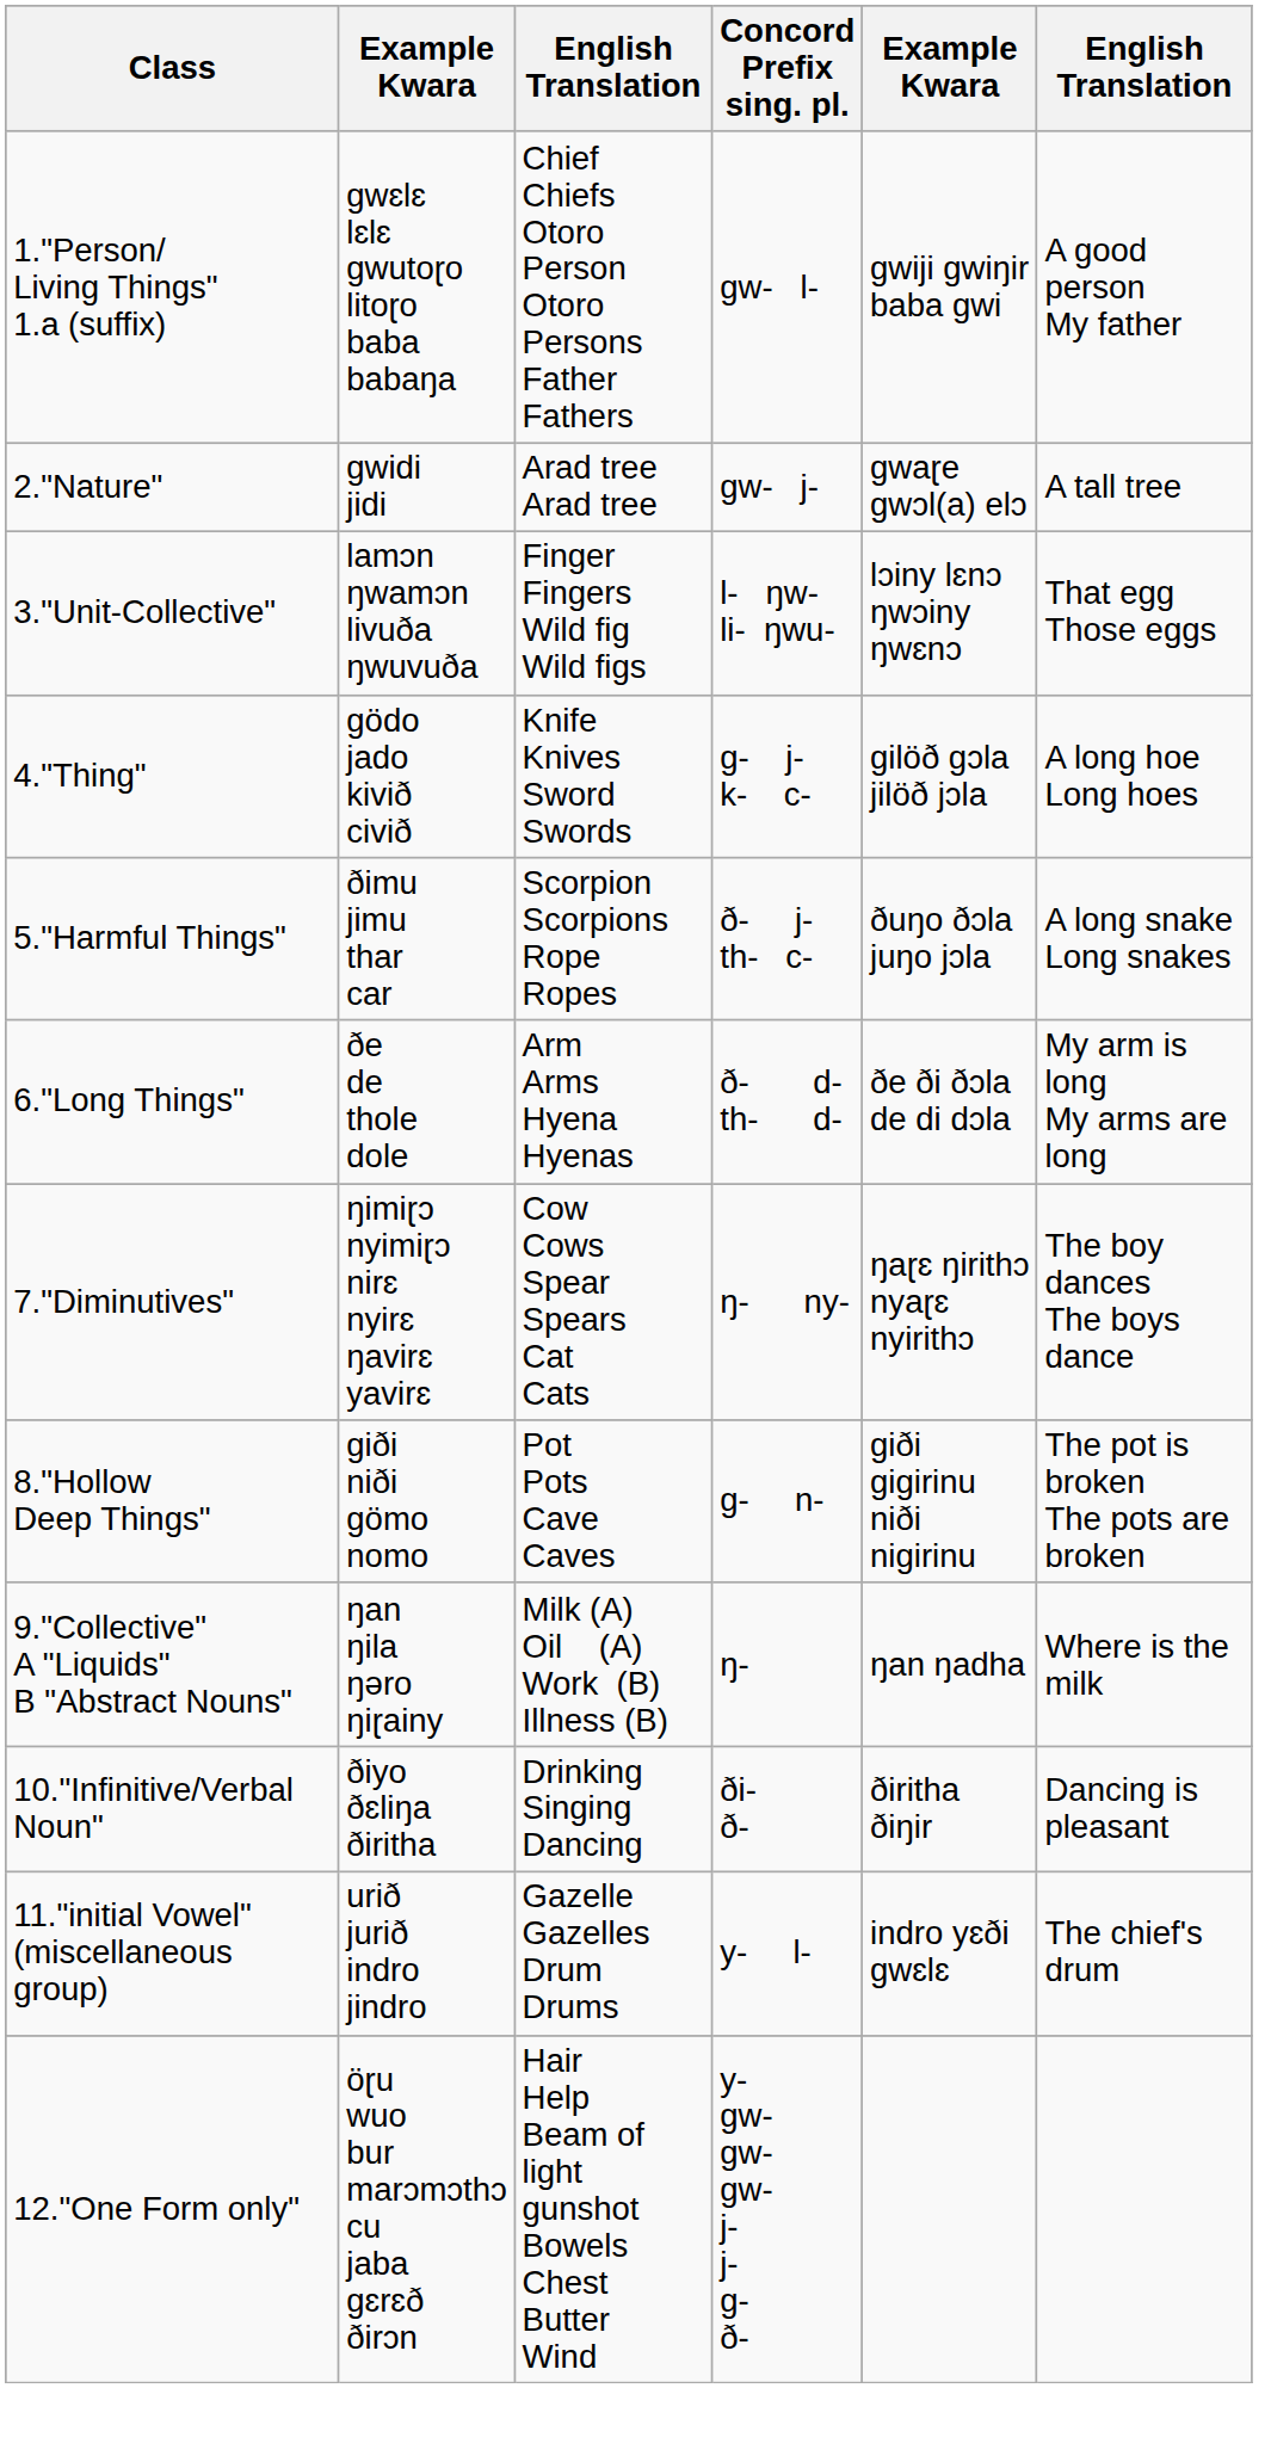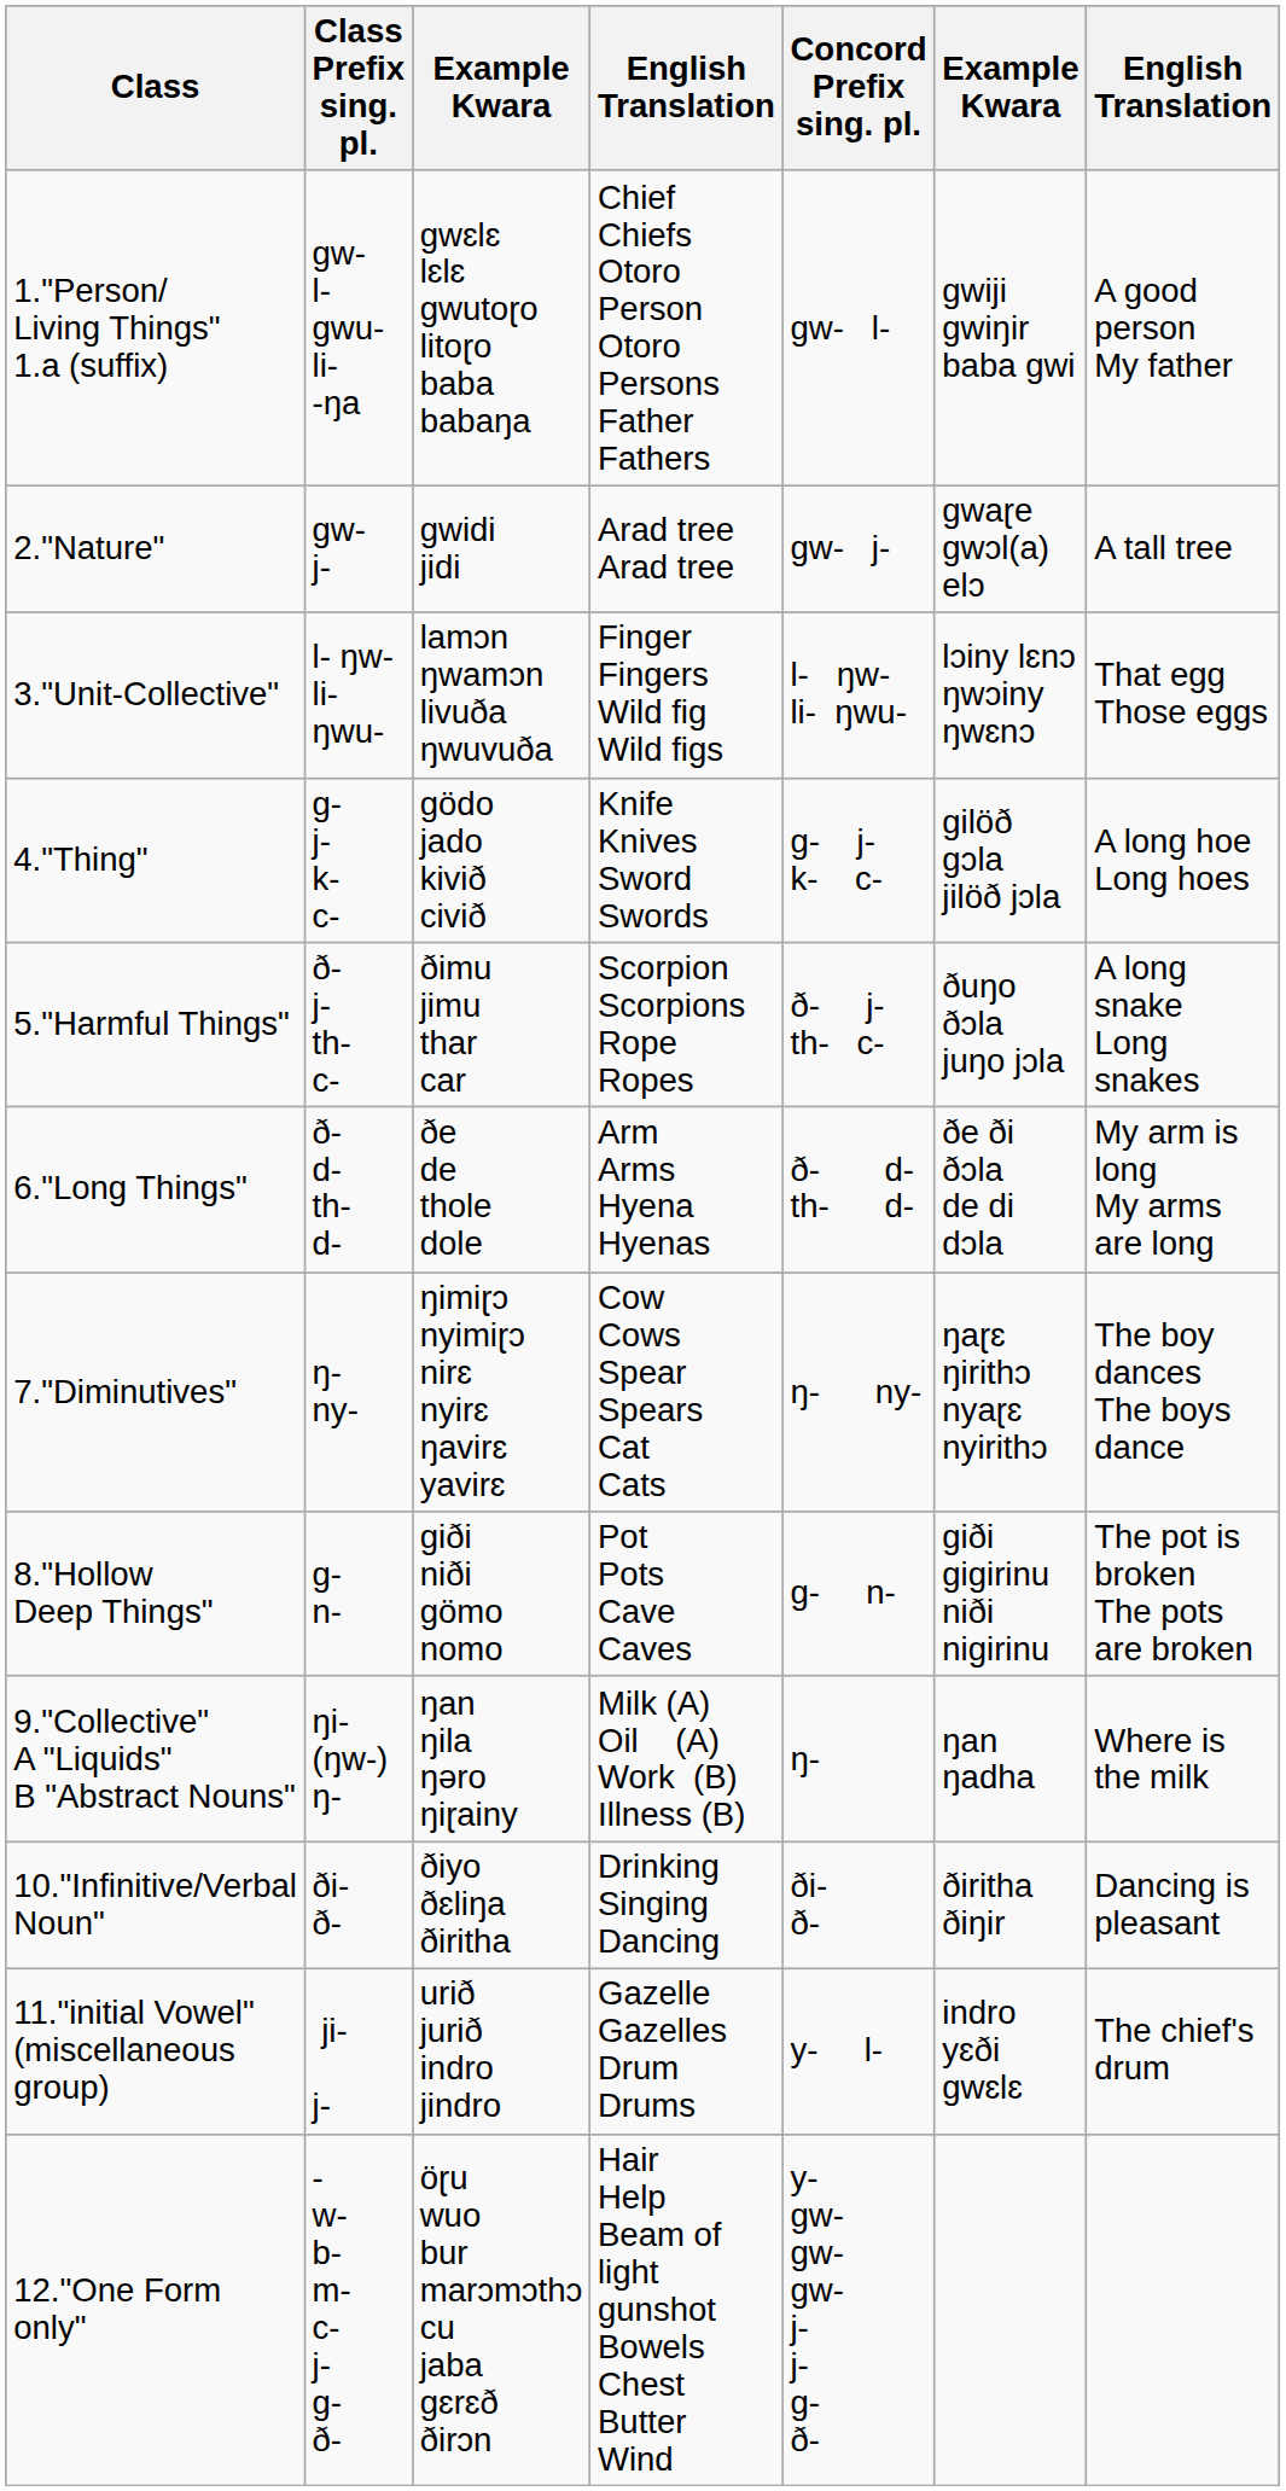 <table class="wikitable">
 <tr>
 <th>Class</th>
+<th>Class Prefix<br>sing.  pl.</th>
 <th>Example<br>Kwara</th>
 <th>English<br>Translation</th>
 <th>Concord<br>Prefix<br>sing.  pl.</th>
 <th>Example<br>Kwara</th>
 <th>English<br>Translation</th>
 </tr>
 <tr>
 <td>1."Person/<br>Living Things"<br>1.a (suffix)</td>
+<td>gw-      l-<br>gwu-    li-<br>-ŋa</td>
 <td>gwɛlɛ<br>lɛlɛ<br>gwutoɽo<br>litoɽo<br>baba<br>babaŋa</td>
 <td>Chief<br>Chiefs<br>Otoro Person<br>Otoro Persons<br>Father<br>Fathers</td>
 <td>gw-   l-</td>
 <td>gwiji gwiŋir<br>baba gwi</td>
 <td>A good person<br>My father</td>
 </tr>
 <tr>
 <td>2."Nature"</td>
+<td>gw-      j-</td>
 <td>gwidi<br>jidi</td>
 <td>Arad tree<br>Arad tree</td>
 <td>gw-   j-</td>
 <td>gwaɽe gwɔl(a) elɔ</td>
 <td>A tall tree</td>
 </tr>
 <tr>
 <td>3."Unit-Collective"</td>
+<td>l-         ŋw-<br>li-       ŋwu-</td>
 <td>lamɔn<br>ŋwamɔn<br>livuða<br>ŋwuvuða</td>
 <td>Finger<br>Fingers<br>Wild fig<br>Wild figs</td>
 <td>l-     ŋw-<br>li-    ŋwu-</td>
 <td>lɔiny lɛnɔ<br>ŋwɔiny ŋwɛnɔ</td>
 <td>That egg<br>Those eggs</td>
 </tr>
 <tr>
 <td>4."Thing"</td>
+<td>g-         j-<br>k-         c-</td>
 <td>gödo<br>jado<br>kivið<br>civið</td>
 <td>Knife<br>Knives<br>Sword<br>Swords</td>
 <td>g-    j-<br>k-    c-</td>
 <td>gilöð gɔla<br>jilöð jɔla</td>
 <td>A long hoe<br>Long hoes</td>
 </tr>
 <tr>
 <td>5."Harmful Things"</td>
+<td>ð-         j-<br>th-        c-</td>
 <td>ðimu<br>jimu<br>thar<br>car</td>
 <td>Scorpion<br>Scorpions<br>Rope<br>Ropes</td>
 <td>ð-     j-<br>th-   c-</td>
 <td>ðuŋo ðɔla<br>juŋo jɔla</td>
 <td>A long snake<br>Long snakes</td>
 </tr>
 <tr>
 <td>6."Long Things"</td>
+<td>ð-       d-<br>th-      d-</td>
 <td>ðe<br>de<br>thole<br>dole</td>
 <td>Arm<br>Arms<br>Hyena<br>Hyenas</td>
 <td>ð-       d-<br>th-      d-</td>
 <td>ðe ði ðɔla<br>de di dɔla</td>
 <td>My arm is long<br>My arms are long</td>
 </tr>
 <tr>
 <td>7."Diminutives"</td>
+<td>ŋ-       ny-</td>
 <td>ŋimiɽɔ<br>nyimiɽɔ<br>nirɛ<br>nyirɛ<br>ŋavirɛ<br>yavirɛ</td>
 <td>Cow<br>Cows<br>Spear<br>Spears<br>Cat<br>Cats</td>
 <td>ŋ-      ny-</td>
 <td>ŋaɽɛ ŋirithɔ<br>nyaɽɛ nyirithɔ</td>
 <td>The boy dances<br>The boys dance</td>
 </tr>
 <tr>
 <td>8."Hollow<br>Deep Things"</td>
+<td>g-       n-</td>
 <td>giði<br>niði<br>gömo<br>nomo</td>
 <td>Pot<br>Pots<br>Cave<br>Caves</td>
 <td>g-     n-</td>
 <td>giði gigirinu<br>niði nigirinu</td>
 <td>The pot is broken<br>The pots are broken</td>
 </tr>
 <tr>
 <td>9."Collective"<br>A "Liquids"<br>B "Abstract Nouns"</td>
+<td>ŋi-   (ŋw-)<br>ŋ-</td>
 <td>ŋan<br>ŋila<br>ŋəro<br>ŋiɽainy</td>
 <td>Milk (A)<br>Oil    (A)<br>Work  (B)<br>Illness (B)</td>
 <td>ŋ-</td>
 <td>ŋan ŋadha</td>
 <td>Where is the milk</td>
 </tr>
 <tr>
 <td>10."Infinitive/Verbal<br>Noun"</td>
+<td>ði-<br>ð-</td>
 <td>ðiyo<br>ðɛliŋa<br>ðiritha</td>
 <td>Drinking<br>Singing<br>Dancing</td>
 <td>ði-<br>ð-</td>
 <td>ðiritha ðiŋir</td>
 <td>Dancing is pleasant</td>
 </tr>
 <tr>
 <td>11."initial Vowel" (miscellaneous<br>group)</td>
+<td>           ji-<br>           j-</td>
 <td>urið<br>jurið<br>indro<br>jindro</td>
 <td>Gazelle<br>Gazelles<br>Drum<br>Drums</td>
 <td>y-       l-</td>
 <td>indro yɛði gwɛlɛ</td>
 <td>The chief's drum</td>
 </tr>
 <tr>
 <td>12."One Form only"</td>
+<td>-<br>w-<br>b-<br>m-<br>c-<br>j-<br>g-<br>ð-</td>
 <td>öɽu<br>wuo<br>bur<br>marɔmɔthɔ<br>cu<br>jaba<br>gɛrɛð<br>ðirɔn</td>
 <td>Hair<br>Help<br>Beam of light<br>gunshot<br>Bowels<br>Chest<br>Butter<br>Wind</td>
 <td>y-<br>gw-<br>gw-<br>gw-<br>j-<br>j-<br>g-<br>ð-</td>
 <td></td>
 <td></td>
 </tr>
 </table>
